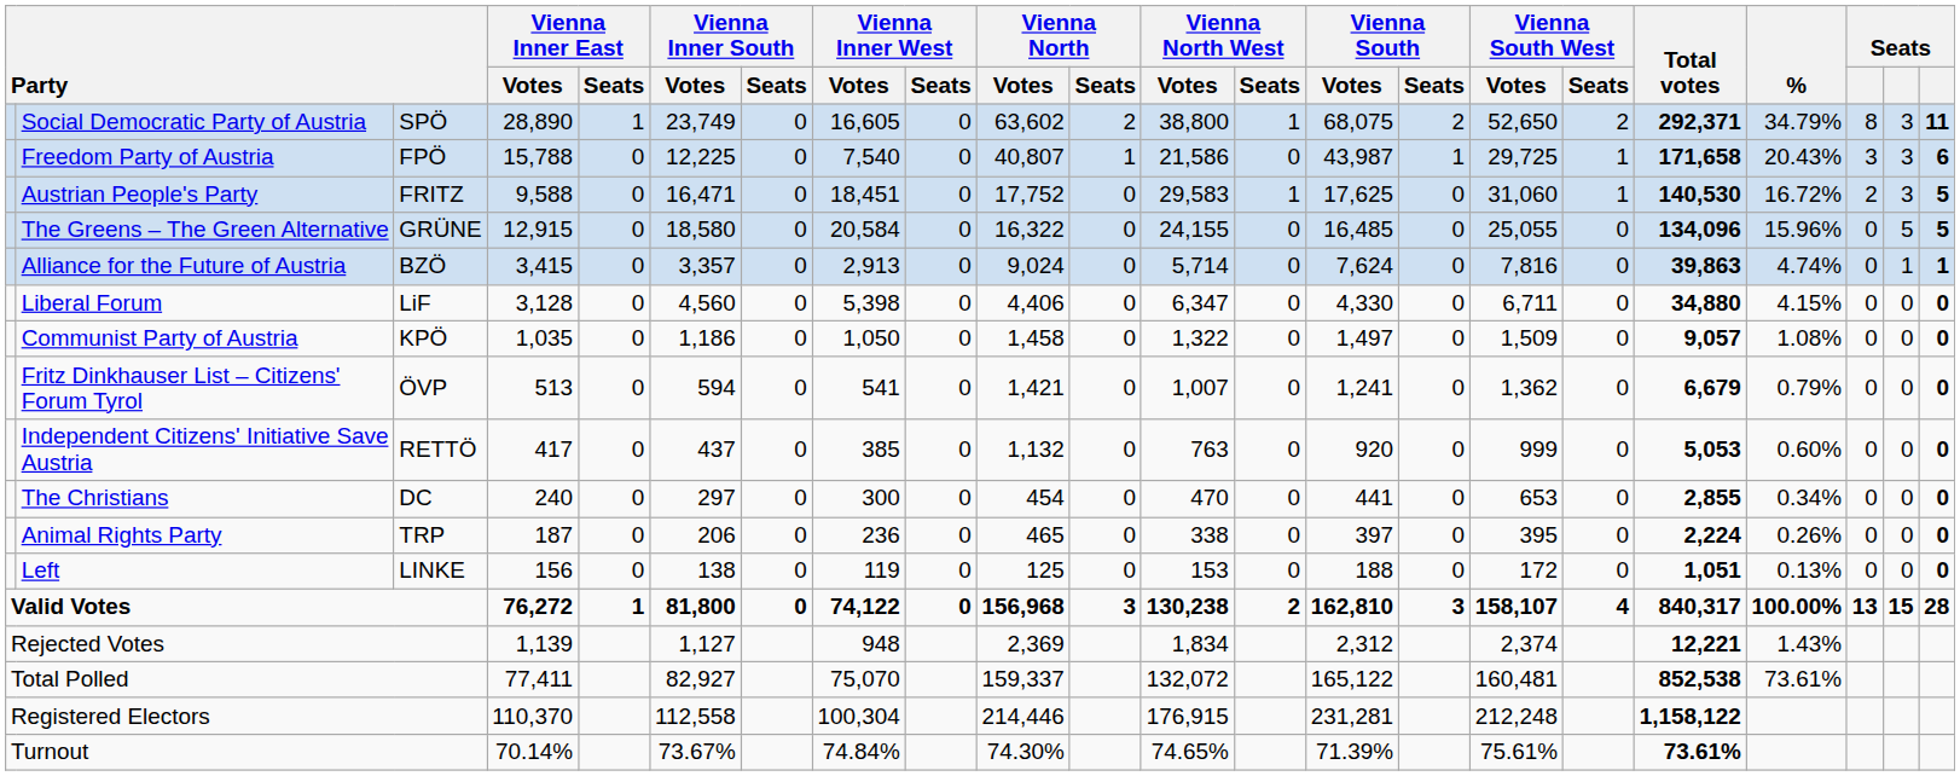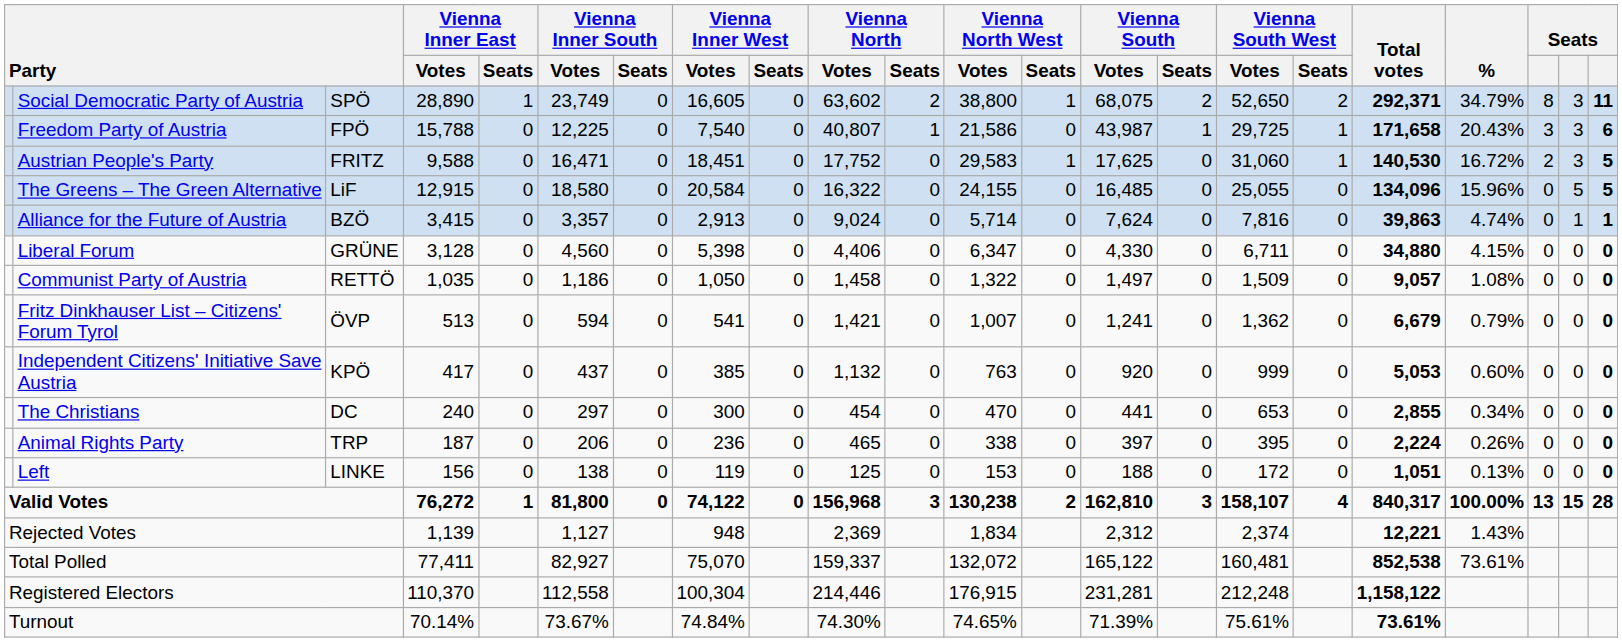 <table class="wikitable" border="1" style="text-align:right;">
 <tr>
 <th style="text-align:left;" valign=bottom rowspan=2 colspan=3>Party</th>
 <th align=center valign=bottom colspan=2><a href='#'>Vienna<br>Inner East</a></th>
 <th align=center valign=bottom colspan=2><a href='#'>Vienna<br>Inner South</a></th>
 <th align=center valign=bottom colspan=2><a href='#'>Vienna<br>Inner West</a></th>
 <th align=center valign=bottom colspan=2><a href='#'>Vienna<br>North</a></th>
 <th align=center valign=bottom colspan=2><a href='#'>Vienna<br>North West</a></th>
 <th align=center valign=bottom colspan=2><a href='#'>Vienna<br>South</a></th>
 <th align=center valign=bottom colspan=2><a href='#'>Vienna<br>South West</a></th>
 <th align=center valign=bottom rowspan=2 width="50">Total<br>votes</th>
 <th align=center valign=bottom rowspan=2 width="50">%</th>
 <th align=center valign=bottom colspan=3>Seats</th>
 </tr>
 <tr>
 <th>Votes</th>
 <th>Seats</th>
 <th>Votes</th>
 <th>Seats</th>
 <th>Votes</th>
 <th>Seats</th>
 <th>Votes</th>
 <th>Seats</th>
 <th>Votes</th>
 <th>Seats</th>
 <th>Votes</th>
 <th>Seats</th>
 <th>Votes</th>
 <th>Seats</th>
 <th align=center valign=bottom width="20"><small></small></th>
 <th align=center valign=bottom width="20"><small></small></th>
 <th align=center valign=bottom width="20"><small></small></th>
 </tr>
 <tr style="background:#CEE0F2;">
 <td></td>
 <td align=left><a href='#'>Social Democratic Party of Austria</a></td>
 <td align=left>SPÖ</td>
 <td>28,890</td>
 <td>1</td>
 <td>23,749</td>
 <td>0</td>
 <td>16,605</td>
 <td>0</td>
 <td>63,602</td>
 <td>2</td>
 <td>38,800</td>
 <td>1</td>
 <td>68,075</td>
 <td>2</td>
 <td>52,650</td>
 <td>2</td>
 <td><strong>292,371</strong></td>
 <td>34.79%</td>
 <td>8</td>
 <td>3</td>
 <td><strong>11</strong></td>
 </tr>
 <tr style="background:#CEE0F2;">
 <td></td>
 <td align=left><a href='#'>Freedom Party of Austria</a></td>
 <td align=left>FPÖ</td>
 <td>15,788</td>
 <td>0</td>
 <td>12,225</td>
 <td>0</td>
 <td>7,540</td>
 <td>0</td>
 <td>40,807</td>
 <td>1</td>
 <td>21,586</td>
 <td>0</td>
 <td>43,987</td>
 <td>1</td>
 <td>29,725</td>
 <td>1</td>
 <td><strong>171,658</strong></td>
 <td>20.43%</td>
 <td>3</td>
 <td>3</td>
 <td><strong>6</strong></td>
 </tr>
 <tr style="background:#CEE0F2;">
 <td></td>
 <td align=left><a href='#'>Austrian People's Party</a></td>
 <td align=left>FRITZ</td>
 <td>9,588</td>
 <td>0</td>
 <td>16,471</td>
 <td>0</td>
 <td>18,451</td>
 <td>0</td>
 <td>17,752</td>
 <td>0</td>
 <td>29,583</td>
 <td>1</td>
 <td>17,625</td>
 <td>0</td>
 <td>31,060</td>
 <td>1</td>
 <td><strong>140,530</strong></td>
 <td>16.72%</td>
 <td>2</td>
 <td>3</td>
 <td><strong>5</strong></td>
 </tr>
 <tr style="background:#CEE0F2;">
 <td></td>
 <td align=left style="white-space: nowrap;"><a href='#'>The Greens – The Green Alternative</a></td>
-<td align=left>GRÜNE</td>
+<td align=left>LiF</td>
 <td>12,915</td>
 <td>0</td>
 <td>18,580</td>
 <td>0</td>
 <td>20,584</td>
 <td>0</td>
 <td>16,322</td>
 <td>0</td>
 <td>24,155</td>
 <td>0</td>
 <td>16,485</td>
 <td>0</td>
 <td>25,055</td>
 <td>0</td>
 <td><strong>134,096</strong></td>
 <td>15.96%</td>
 <td>0</td>
 <td>5</td>
 <td><strong>5</strong></td>
 </tr>
 <tr style="background:#CEE0F2;">
 <td></td>
 <td align=left><a href='#'>Alliance for the Future of Austria</a></td>
 <td align=left>BZÖ</td>
 <td>3,415</td>
 <td>0</td>
 <td>3,357</td>
 <td>0</td>
 <td>2,913</td>
 <td>0</td>
 <td>9,024</td>
 <td>0</td>
 <td>5,714</td>
 <td>0</td>
 <td>7,624</td>
 <td>0</td>
 <td>7,816</td>
 <td>0</td>
 <td><strong>39,863</strong></td>
 <td>4.74%</td>
 <td>0</td>
 <td>1</td>
 <td><strong>1</strong></td>
 </tr>
 <tr>
 <td></td>
 <td align=left><a href='#'>Liberal Forum</a></td>
-<td align=left>LiF</td>
+<td align=left>GRÜNE</td>
 <td>3,128</td>
 <td>0</td>
 <td>4,560</td>
 <td>0</td>
 <td>5,398</td>
 <td>0</td>
 <td>4,406</td>
 <td>0</td>
 <td>6,347</td>
 <td>0</td>
 <td>4,330</td>
 <td>0</td>
 <td>6,711</td>
 <td>0</td>
 <td><strong>34,880</strong></td>
 <td>4.15%</td>
 <td>0</td>
 <td>0</td>
 <td><strong>0</strong></td>
 </tr>
 <tr>
 <td></td>
 <td align=left><a href='#'>Communist Party of Austria</a></td>
-<td align=left>KPÖ</td>
+<td align=left>RETTÖ</td>
 <td>1,035</td>
 <td>0</td>
 <td>1,186</td>
 <td>0</td>
 <td>1,050</td>
 <td>0</td>
 <td>1,458</td>
 <td>0</td>
 <td>1,322</td>
 <td>0</td>
 <td>1,497</td>
 <td>0</td>
 <td>1,509</td>
 <td>0</td>
 <td><strong>9,057</strong></td>
 <td>1.08%</td>
 <td>0</td>
 <td>0</td>
 <td><strong>0</strong></td>
 </tr>
 <tr>
 <td></td>
 <td align=left><a href='#'>Fritz Dinkhauser List – Citizens' Forum Tyrol </a></td>
 <td align=left>ÖVP</td>
 <td>513</td>
 <td>0</td>
 <td>594</td>
 <td>0</td>
 <td>541</td>
 <td>0</td>
 <td>1,421</td>
 <td>0</td>
 <td>1,007</td>
 <td>0</td>
 <td>1,241</td>
 <td>0</td>
 <td>1,362</td>
 <td>0</td>
 <td><strong>6,679</strong></td>
 <td>0.79%</td>
 <td>0</td>
 <td>0</td>
 <td><strong>0</strong></td>
 </tr>
 <tr>
 <td></td>
 <td align=left><a href='#'>Independent Citizens' Initiative Save Austria</a></td>
-<td align=left>RETTÖ</td>
+<td align=left>KPÖ</td>
 <td>417</td>
 <td>0</td>
 <td>437</td>
 <td>0</td>
 <td>385</td>
 <td>0</td>
 <td>1,132</td>
 <td>0</td>
 <td>763</td>
 <td>0</td>
 <td>920</td>
 <td>0</td>
 <td>999</td>
 <td>0</td>
 <td><strong>5,053</strong></td>
 <td>0.60%</td>
 <td>0</td>
 <td>0</td>
 <td><strong>0</strong></td>
 </tr>
 <tr>
 <td></td>
 <td align=left><a href='#'>The Christians</a></td>
 <td align=left>DC</td>
 <td>240</td>
 <td>0</td>
 <td>297</td>
 <td>0</td>
 <td>300</td>
 <td>0</td>
 <td>454</td>
 <td>0</td>
 <td>470</td>
 <td>0</td>
 <td>441</td>
 <td>0</td>
 <td>653</td>
 <td>0</td>
 <td><strong>2,855</strong></td>
 <td>0.34%</td>
 <td>0</td>
 <td>0</td>
 <td><strong>0</strong></td>
 </tr>
 <tr>
 <td></td>
 <td align=left><a href='#'>Animal Rights Party</a></td>
 <td align=left>TRP</td>
 <td>187</td>
 <td>0</td>
 <td>206</td>
 <td>0</td>
 <td>236</td>
 <td>0</td>
 <td>465</td>
 <td>0</td>
 <td>338</td>
 <td>0</td>
 <td>397</td>
 <td>0</td>
 <td>395</td>
 <td>0</td>
 <td><strong>2,224</strong></td>
 <td>0.26%</td>
 <td>0</td>
 <td>0</td>
 <td><strong>0</strong></td>
 </tr>
 <tr>
 <td></td>
 <td align=left><a href='#'>Left</a></td>
 <td align=left>LINKE</td>
 <td>156</td>
 <td>0</td>
 <td>138</td>
 <td>0</td>
 <td>119</td>
 <td>0</td>
 <td>125</td>
 <td>0</td>
 <td>153</td>
 <td>0</td>
 <td>188</td>
 <td>0</td>
 <td>172</td>
 <td>0</td>
 <td><strong>1,051</strong></td>
 <td>0.13%</td>
 <td>0</td>
 <td>0</td>
 <td><strong>0</strong></td>
 </tr>
 <tr style="font-weight:bold">
 <td align=left colspan=3>Valid Votes</td>
 <td>76,272</td>
 <td>1</td>
 <td>81,800</td>
 <td>0</td>
 <td>74,122</td>
 <td>0</td>
 <td>156,968</td>
 <td>3</td>
 <td>130,238</td>
 <td>2</td>
 <td>162,810</td>
 <td>3</td>
 <td>158,107</td>
 <td>4</td>
 <td>840,317</td>
 <td>100.00%</td>
 <td>13</td>
 <td>15</td>
 <td>28</td>
 </tr>
 <tr>
 <td align=left colspan=3>Rejected Votes</td>
 <td>1,139</td>
 <td></td>
 <td>1,127</td>
 <td></td>
 <td>948</td>
 <td></td>
 <td>2,369</td>
 <td></td>
 <td>1,834</td>
 <td></td>
 <td>2,312</td>
 <td></td>
 <td>2,374</td>
 <td></td>
 <td><strong>12,221</strong></td>
 <td>1.43%</td>
 <td></td>
 <td></td>
 <td></td>
 </tr>
 <tr>
 <td align=left colspan=3>Total Polled</td>
 <td>77,411</td>
 <td></td>
 <td>82,927</td>
 <td></td>
 <td>75,070</td>
 <td></td>
 <td>159,337</td>
 <td></td>
 <td>132,072</td>
 <td></td>
 <td>165,122</td>
 <td></td>
 <td>160,481</td>
 <td></td>
 <td><strong>852,538</strong></td>
 <td>73.61%</td>
 <td></td>
 <td></td>
 <td></td>
 </tr>
 <tr>
 <td align=left colspan=3>Registered Electors</td>
 <td>110,370</td>
 <td></td>
 <td>112,558</td>
 <td></td>
 <td>100,304</td>
 <td></td>
 <td>214,446</td>
 <td></td>
 <td>176,915</td>
 <td></td>
 <td>231,281</td>
 <td></td>
 <td>212,248</td>
 <td></td>
 <td><strong>1,158,122</strong></td>
 <td></td>
 <td></td>
 <td></td>
 <td></td>
 </tr>
 <tr>
 <td align=left colspan=3>Turnout</td>
 <td>70.14%</td>
 <td></td>
 <td>73.67%</td>
 <td></td>
 <td>74.84%</td>
 <td></td>
 <td>74.30%</td>
 <td></td>
 <td>74.65%</td>
 <td></td>
 <td>71.39%</td>
 <td></td>
 <td>75.61%</td>
 <td></td>
 <td><strong>73.61%</strong></td>
 <td></td>
 <td></td>
 <td></td>
 <td></td>
 </tr>
 </table>
